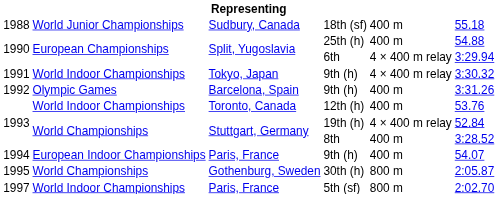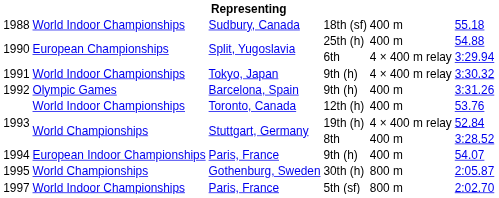 <table>
 <tr>
 <th colspan="6">Representing </th>
 </tr>
 <tr>
 <td>1988</td>
-<td><a href='#'>World Junior Championships</a></td>
+<td><a href='#'>World Indoor Championships</a></td>
 <td><a href='#'>Sudbury, Canada</a></td>
 <td>18th (sf)</td>
 <td>400 m</td>
 <td><a href='#'>55.18</a></td>
 </tr>
 <tr>
 <td rowspan=2>1990</td>
 <td rowspan=2><a href='#'>European Championships</a></td>
 <td rowspan=2><a href='#'>Split, Yugoslavia</a></td>
 <td>25th (h)</td>
 <td>400 m</td>
 <td><a href='#'>54.88</a></td>
 </tr>
 <tr>
 <td>6th</td>
 <td>4 × 400 m relay</td>
 <td><a href='#'>3:29.94</a></td>
 </tr>
 <tr>
 <td>1991</td>
 <td><a href='#'>World Indoor Championships</a></td>
 <td><a href='#'>Tokyo, Japan</a></td>
 <td>9th (h)</td>
 <td>4 × 400 m relay</td>
 <td><a href='#'>3:30.32</a></td>
 </tr>
 <tr>
 <td>1992</td>
 <td><a href='#'>Olympic Games</a></td>
 <td><a href='#'>Barcelona, Spain</a></td>
 <td>9th (h)</td>
 <td>400 m</td>
 <td><a href='#'>3:31.26</a></td>
 </tr>
 <tr>
 <td rowspan=3>1993</td>
 <td><a href='#'>World Indoor Championships</a></td>
 <td><a href='#'>Toronto, Canada</a></td>
 <td>12th (h)</td>
 <td>400 m</td>
 <td><a href='#'>53.76</a></td>
 </tr>
 <tr>
 <td rowspan=2><a href='#'>World Championships</a></td>
 <td rowspan=2><a href='#'>Stuttgart, Germany</a></td>
 <td>19th (h)</td>
 <td>4 × 400 m relay</td>
 <td><a href='#'>52.84</a></td>
 </tr>
 <tr>
 <td>8th</td>
 <td>400 m</td>
 <td><a href='#'>3:28.52</a></td>
 </tr>
 <tr>
 <td>1994</td>
 <td><a href='#'>European Indoor Championships</a></td>
 <td><a href='#'>Paris, France</a></td>
 <td>9th (h)</td>
 <td>400 m</td>
 <td><a href='#'>54.07</a></td>
 </tr>
 <tr>
 <td>1995</td>
 <td><a href='#'>World Championships</a></td>
 <td><a href='#'>Gothenburg, Sweden</a></td>
 <td>30th (h)</td>
 <td>800 m</td>
 <td><a href='#'>2:05.87</a></td>
 </tr>
 <tr>
 <td>1997</td>
 <td><a href='#'>World Indoor Championships</a></td>
 <td><a href='#'>Paris, France</a></td>
 <td>5th (sf)</td>
 <td>800 m</td>
 <td><a href='#'>2:02.70</a></td>
 </tr>
 </table>
